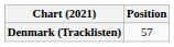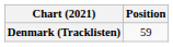 <table class="wikitable plainrowheaders" style="text-align:center">
 <tr>
 <th scope="col">Chart (2021)</th>
 <th scope="col">Position</th>
 </tr>
 <tr>
 <th scope="row">Denmark (Tracklisten)</th>
-<td>57</td>
+<td>59</td>
 </tr>
 </table>
